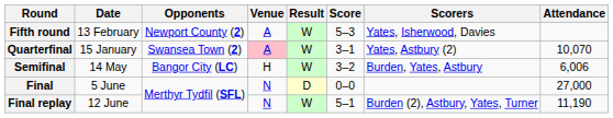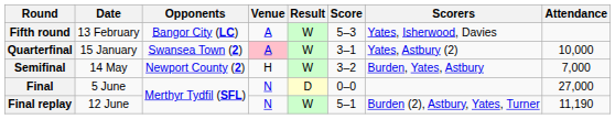 <table class="wikitable" style="text-align:center">
 <tr>
 <th>Round</th>
 <th>Date</th>
 <th>Opponents</th>
 <th>Venue</th>
 <th>Result</th>
 <th>Score</th>
 <th>Scorers</th>
 <th>Attendance</th>
 </tr>
 <tr>
 <th>Fifth round</th>
 <td>13 February</td>
-<td><a href='#'>Newport County</a> (<strong><a href='#'>2</a></strong>)</td>
+<td><a href='#'>Bangor City</a> (<strong><a href='#'>LC</a></strong>)</td>
 <td><a href='#'>A</a></td>
 <td style="background-color:#CCFFCC">W</td>
 <td>5–3</td>
 <td align="left"><a href='#'>Yates</a>, <a href='#'>Isherwood</a>, Davies</td>
 <td></td>
 </tr>
 <tr>
 <th>Quarterfinal</th>
 <td>15 January</td>
 <td><a href='#'>Swansea Town</a> (<strong><a href='#'>2</a></strong>)</td>
 <td style="background: pink;"><a href='#'>A</a></td>
 <td style="background-color:#CCFFCC">W</td>
 <td>3–1</td>
 <td align="left"><a href='#'>Yates</a>, <a href='#'>Astbury</a> (2)</td>
-<td>10,070</td>
+<td>10,000</td>
 </tr>
 <tr>
 <th>Semifinal</th>
 <td>14 May</td>
-<td><a href='#'>Bangor City</a> (<strong><a href='#'>LC</a></strong>)</td>
+<td><a href='#'>Newport County</a> (<strong><a href='#'>2</a></strong>)</td>
 <td>H</td>
 <td style="background-color:#CCFFCC">W</td>
 <td>3–2</td>
 <td align="left"><a href='#'>Burden</a>, <a href='#'>Yates</a>, <a href='#'>Astbury</a></td>
-<td>6,006</td>
+<td>7,000</td>
 </tr>
 <tr>
 <th>Final</th>
 <td>5 June</td>
 <td rowspan=2><a href='#'>Merthyr Tydfil</a> (<strong><a href='#'>SFL</a></strong>)</td>
 <td><a href='#'>N</a></td>
 <td style="background-color:#FFFFCC">D</td>
 <td>0–0</td>
 <td align="left"></td>
 <td>27,000</td>
 </tr>
 <tr>
 <th>Final replay</th>
 <td>12 June</td>
 <td><a href='#'>N</a></td>
 <td style="background-color:#CCFFCC">W</td>
 <td>5–1</td>
 <td align="left"><a href='#'>Burden</a> (2), <a href='#'>Astbury</a>, <a href='#'>Yates</a>, <a href='#'>Turner</a></td>
 <td>11,190</td>
 </tr>
 </table>
